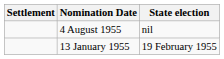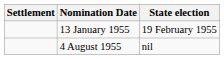 <table class=wikitable>
 <tr>
 <th>Settlement</th>
 <th>Nomination Date</th>
 <th>State election</th>
 </tr>
 <tr>
 <td></td>
+<td>13 January 1955</td>
+<td>19 February 1955</td>
+</tr>
+<tr>
+<td></td>
 <td>4 August 1955</td>
 <td>nil</td>
 </tr>
-<tr>
-<td></td>
-<td>13 January 1955</td>
-<td>19 February 1955</td>
-</tr>
 </table>
